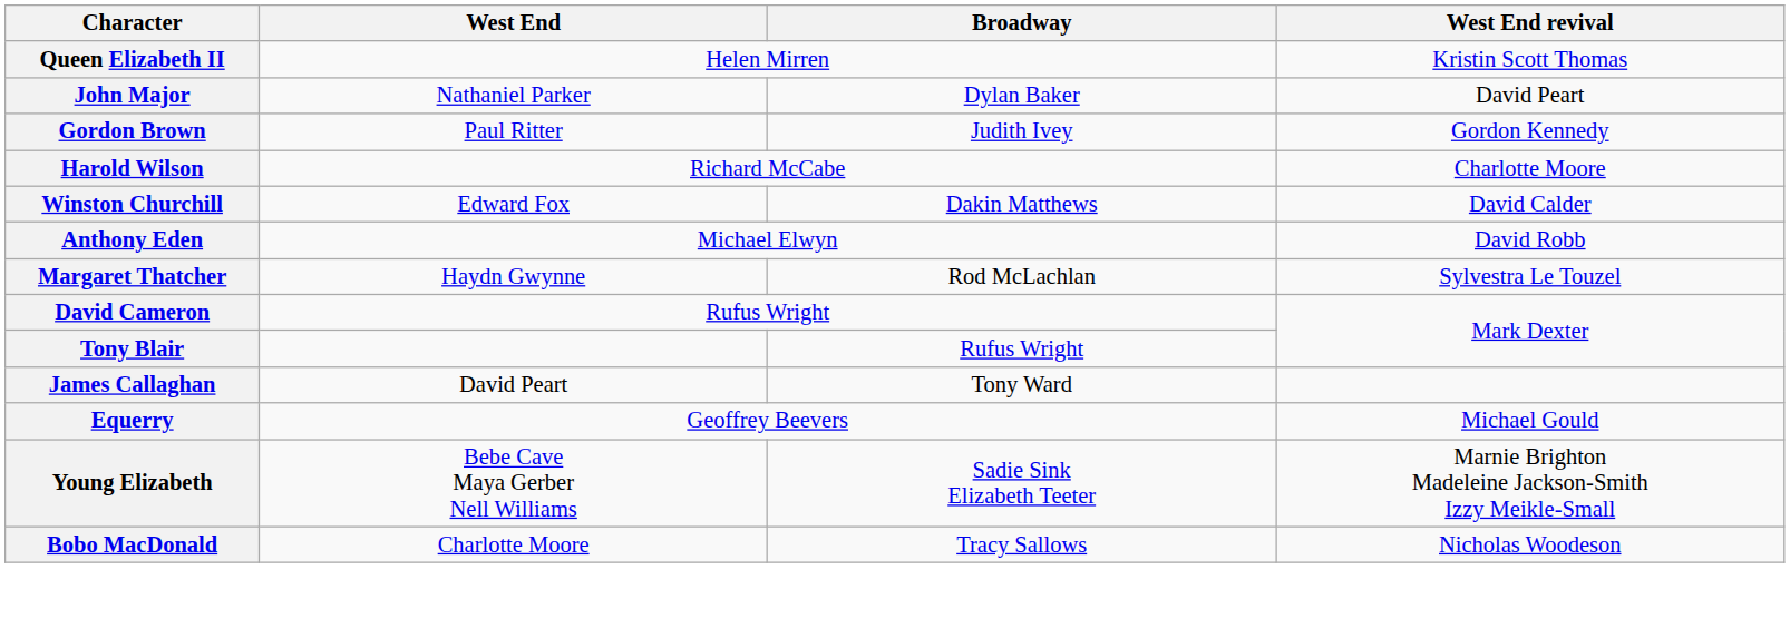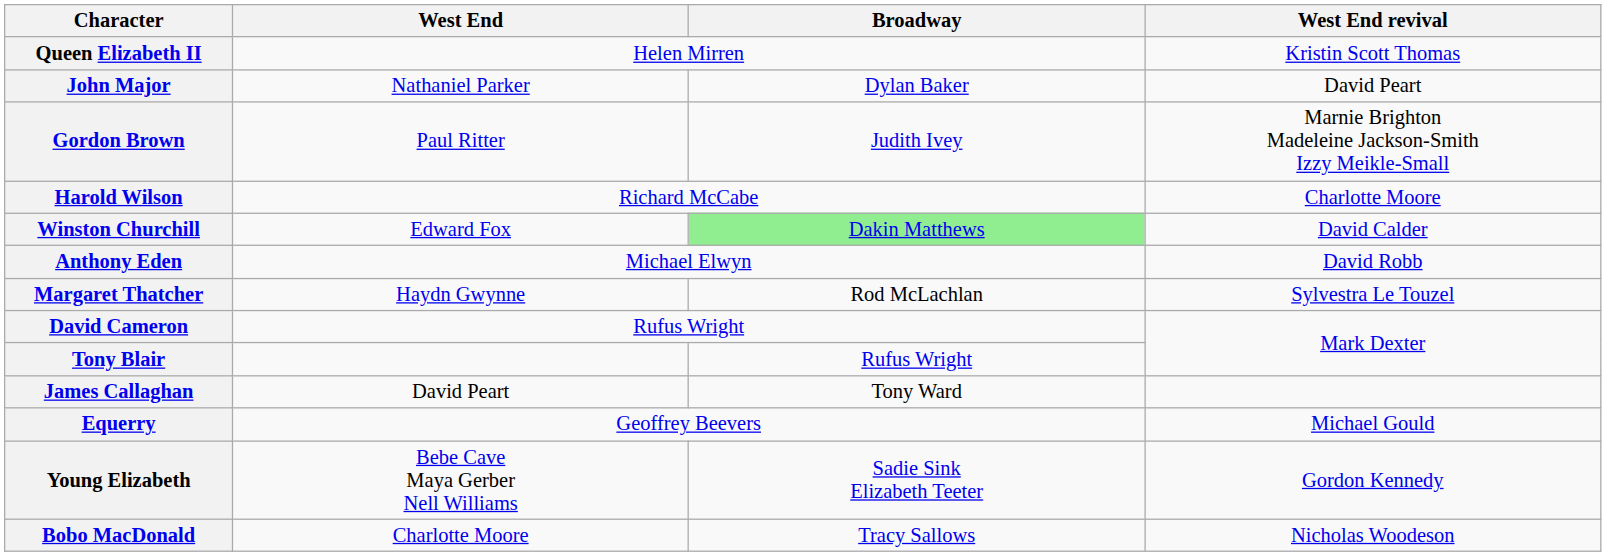 <table class="wikitable">
 <tr>
 <th width="10%" scope="col">Character</th>
 <th width="20%" scope="col" class="unsortable">West End<br></th>
 <th width="20%" scope="col" class="unsortable">Broadway<br></th>
 <th width="20%" scope="col" class="unsortable">West End revival<br></th>
 </tr>
 <tr>
 <th scope="row">Queen <a href='#'>Elizabeth II</a></th>
 <td align="center" colspan="2"><a href='#'>Helen Mirren</a></td>
 <td align="center" colspan="1"><a href='#'>Kristin Scott Thomas</a></td>
 </tr>
 <tr>
 <th scope="row"><a href='#'>John Major</a></th>
 <td align="center" colspan="1"><a href='#'>Nathaniel Parker</a></td>
 <td align="center" colspan="1"><a href='#'>Dylan Baker</a></td>
 <td align="center" colspan="1">David Peart</td>
 </tr>
 <tr>
 <th scope="row"><a href='#'>Gordon Brown</a></th>
 <td align="center" colspan="1"><a href='#'>Paul Ritter</a></td>
 <td align="center" colspan="1"><a href='#'>Judith Ivey</a></td>
-<td align="center" colspan="1"><a href='#'>Gordon Kennedy</a></td>
+<td align="center" colspan="1">Marnie Brighton<br>Madeleine Jackson-Smith<br><a href='#'>Izzy Meikle-Small</a></td>
 </tr>
 <tr>
 <th scope="row"><a href='#'>Harold Wilson</a></th>
 <td align="center" colspan="2"><a href='#'>Richard McCabe</a></td>
 <td align="center" colspan="1"><a href='#'>Charlotte Moore</a></td>
 </tr>
 <tr>
 <th scope="row"><a href='#'>Winston Churchill</a></th>
 <td align="center" colspan="1"><a href='#'>Edward Fox</a></td>
-<td align="center" colspan="1"><a href='#'>Dakin Matthews</a></td>
+<td align="center" colspan="1" style="background: lightgreen;"><a href='#'>Dakin Matthews</a></td>
 <td align="center" colspan="1"><a href='#'>David Calder</a></td>
 </tr>
 <tr>
 <th scope="row"><a href='#'>Anthony Eden</a></th>
 <td align="center" colspan="2"><a href='#'>Michael Elwyn</a></td>
 <td align="center" colspan="1"><a href='#'>David Robb</a></td>
 </tr>
 <tr>
 <th scope="row"><a href='#'>Margaret Thatcher</a></th>
 <td align="center" colspan="1"><a href='#'>Haydn Gwynne</a></td>
 <td align="center" colspan="1">Rod McLachlan</td>
 <td align="center" colspan="1"><a href='#'>Sylvestra Le Touzel</a></td>
 </tr>
 <tr>
 <th scope="row"><a href='#'>David Cameron</a></th>
 <td align="center" colspan="2"><a href='#'>Rufus Wright</a></td>
 <td colspan="1" rowspan="2" align="center"><a href='#'>Mark Dexter</a></td>
 </tr>
 <tr>
 <th scope="row"><a href='#'>Tony Blair</a></th>
 <td></td>
 <td align="center" colspan="1"><a href='#'>Rufus Wright</a></td>
 </tr>
 <tr>
 <th scope="row"><a href='#'>James Callaghan</a></th>
 <td align="center" colspan="1">David Peart</td>
 <td align="center" colspan="1">Tony Ward</td>
 <td></td>
 </tr>
 <tr>
 <th scope="row"><a href='#'>Equerry</a></th>
 <td align="center" colspan="2"><a href='#'>Geoffrey Beevers</a></td>
 <td align="center" colspan="1"><a href='#'>Michael Gould</a></td>
 </tr>
 <tr>
 <th scope="row">Young Elizabeth</th>
 <td align="center" colspan="1"><a href='#'>Bebe Cave</a><br>Maya Gerber<br><a href='#'>Nell Williams</a></td>
 <td align="center" colspan="1"><a href='#'>Sadie Sink</a><br><a href='#'>Elizabeth Teeter</a></td>
-<td align="center" colspan="1">Marnie Brighton<br>Madeleine Jackson-Smith<br><a href='#'>Izzy Meikle-Small</a></td>
+<td align="center" colspan="1"><a href='#'>Gordon Kennedy</a></td>
 </tr>
 <tr>
 <th scope="row"><a href='#'>Bobo MacDonald</a></th>
 <td align="center" colspan="1"><a href='#'>Charlotte Moore</a></td>
 <td align="center" colspan="1"><a href='#'>Tracy Sallows</a></td>
 <td align="center" colspan="1"><a href='#'>Nicholas Woodeson</a></td>
 </tr>
 </table>
